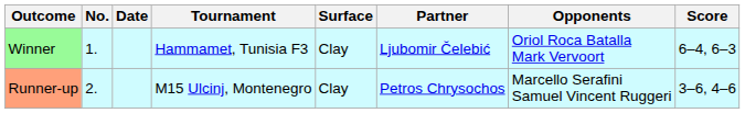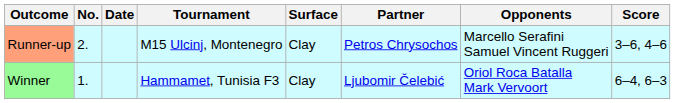 <table class=wikitable>
 <tr>
 <th>Outcome</th>
 <th>No.</th>
 <th>Date</th>
 <th>Tournament</th>
 <th>Surface</th>
 <th>Partner</th>
 <th>Opponents</th>
 <th>Score</th>
 </tr>
 <tr style="background:#cffcff;">
+<td bgcolor=FFA07A>Runner-up</td>
+<td>2.</td>
+<td></td>
+<td> M15 <a href='#'>Ulcinj</a>, Montenegro</td>
+<td>Clay</td>
+<td> <a href='#'>Petros Chrysochos</a></td>
+<td> Marcello Serafini<br> Samuel Vincent Ruggeri</td>
+<td>3–6, 4–6</td>
+</tr>
+<tr style="background:#cffcff;">
 <td bgcolor=98FB98>Winner</td>
 <td>1.</td>
 <td></td>
 <td> <a href='#'>Hammamet</a>, Tunisia F3</td>
 <td>Clay</td>
 <td> <a href='#'>Ljubomir Čelebić</a></td>
 <td> <a href='#'>Oriol Roca Batalla</a><br> <a href='#'>Mark Vervoort</a></td>
 <td>6–4, 6–3</td>
 </tr>
-<tr style="background:#cffcff;">
-<td bgcolor=FFA07A>Runner-up</td>
-<td>2.</td>
-<td></td>
-<td> M15 <a href='#'>Ulcinj</a>, Montenegro</td>
-<td>Clay</td>
-<td> <a href='#'>Petros Chrysochos</a></td>
-<td> Marcello Serafini<br> Samuel Vincent Ruggeri</td>
-<td>3–6, 4–6</td>
-</tr>
 </table>
